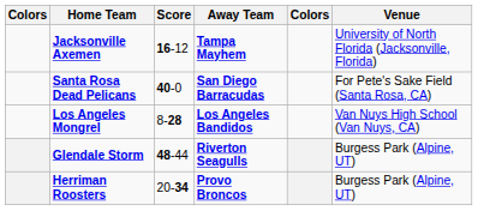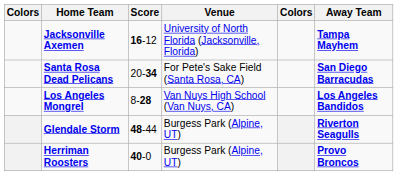 <table class="wikitable">
 <tr>
 <th>Colors</th>
 <th>Home Team</th>
 <th>Score</th>
+<th>Venue</th>
+<th>Colors</th>
 <th>Away Team</th>
-<th>Colors</th>
-<th>Venue</th>
 </tr>
 <tr>
 <td></td>
 <td><strong><a href='#'>Jacksonville Axemen</a></strong></td>
 <td><strong>16</strong>-12</td>
+<td><a href='#'>University of North Florida</a> (<a href='#'>Jacksonville, Florida</a>)</td>
+<td></td>
 <td><strong><a href='#'>Tampa Mayhem</a></strong></td>
-<td></td>
-<td><a href='#'>University of North Florida</a> (<a href='#'>Jacksonville, Florida</a>)</td>
 </tr>
 <tr>
 <td></td>
 <td><strong><a href='#'>Santa Rosa Dead Pelicans</a></strong></td>
-<td><strong>40</strong>-0</td>
+<td>20-<strong>34</strong></td>
+<td>For Pete's Sake Field (<a href='#'>Santa Rosa, CA</a>)</td>
+<td></td>
 <td><strong><a href='#'>San Diego Barracudas</a></strong></td>
-<td></td>
-<td>For Pete's Sake Field (<a href='#'>Santa Rosa, CA</a>)</td>
 </tr>
 <tr>
 <td></td>
 <td><strong><a href='#'>Los Angeles Mongrel</a></strong></td>
 <td>8-<strong>28</strong></td>
+<td><a href='#'>Van Nuys High School</a> (<a href='#'>Van Nuys, CA</a>)</td>
+<td></td>
 <td><strong><a href='#'>Los Angeles Bandidos</a></strong></td>
-<td></td>
-<td><a href='#'>Van Nuys High School</a> (<a href='#'>Van Nuys, CA</a>)</td>
 </tr>
 <tr>
 <th></th>
 <td><strong><a href='#'>Glendale Storm</a></strong></td>
 <td><strong>48</strong>-44</td>
+<td>Burgess Park (<a href='#'>Alpine, UT</a>)</td>
+<th></th>
 <td><strong><a href='#'>Riverton Seagulls</a></strong></td>
-<th></th>
-<td>Burgess Park (<a href='#'>Alpine, UT</a>)</td>
 </tr>
 <tr>
 <th></th>
 <td><strong><a href='#'>Herriman Roosters</a></strong></td>
-<td>20-<strong>34</strong></td>
+<td><strong>40</strong>-0</td>
+<td>Burgess Park (<a href='#'>Alpine, UT</a>)</td>
+<th></th>
 <td><strong><a href='#'>Provo Broncos</a></strong></td>
-<th></th>
-<td>Burgess Park (<a href='#'>Alpine, UT</a>)</td>
 </tr>
 </table>
